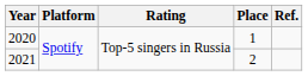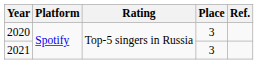 <table class="wikitable">
 <tr>
 <th>Year</th>
 <th>Platform</th>
 <th>Rating</th>
 <th>Place</th>
 <th>Ref.</th>
 </tr>
 <tr>
 <td>2020</td>
 <td rowspan="2"><a href='#'>Spotify</a></td>
 <td rowspan="2">Top-5 singers in Russia</td>
-<td style="text-align:center">1</td>
+<td style="text-align:center">3</td>
 <td></td>
 </tr>
 <tr>
 <td>2021</td>
-<td style="text-align:center">2</td>
+<td style="text-align:center">3</td>
 <td></td>
 </tr>
 </table>
